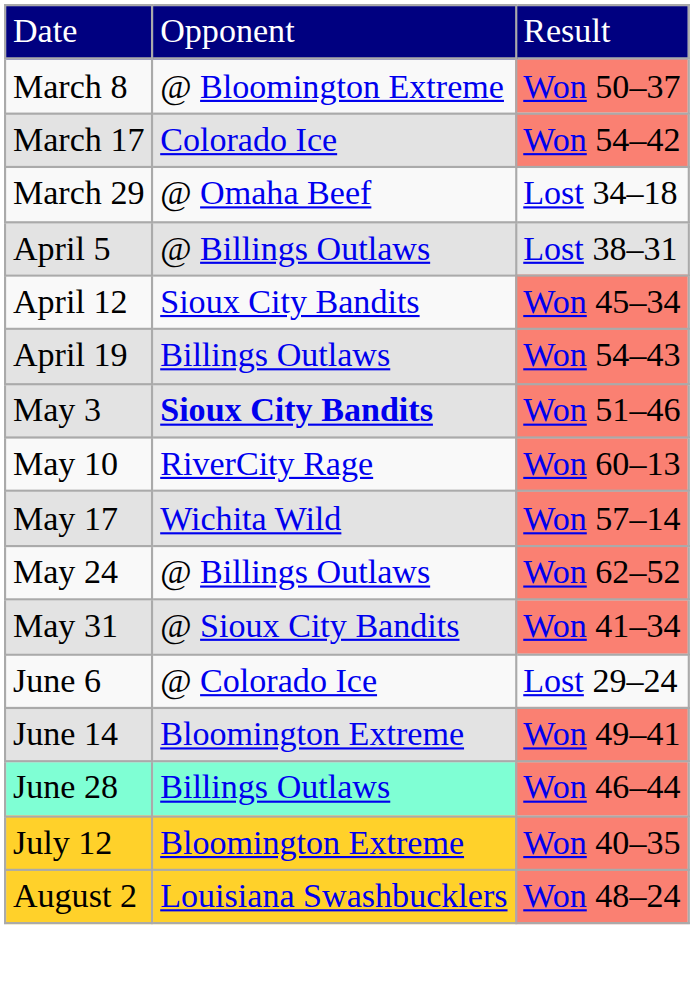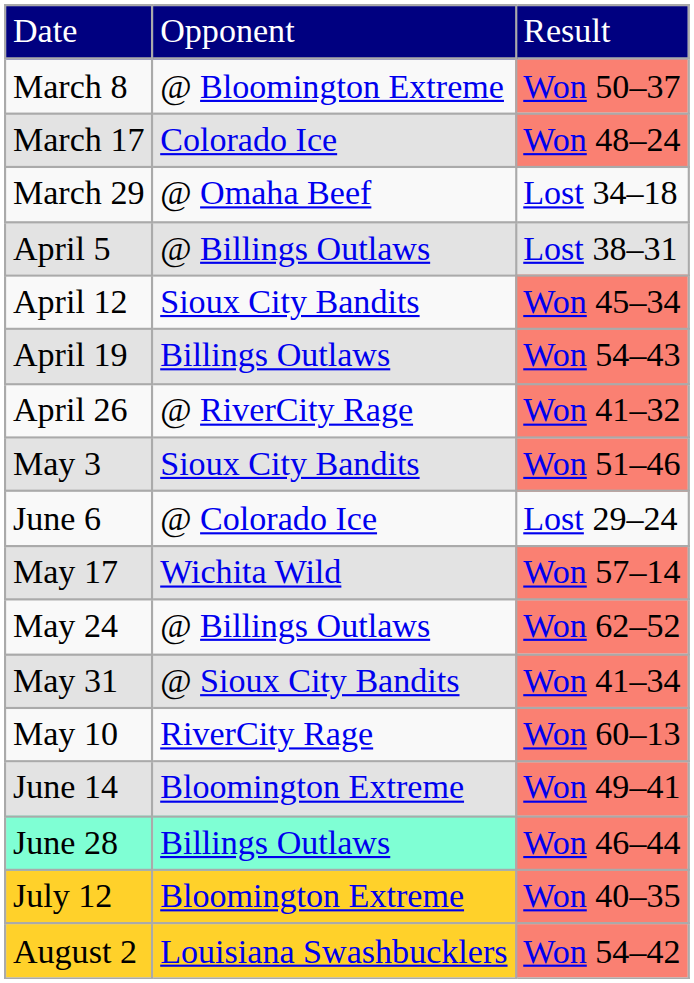 <table class="wikitable">
 <tr style="background:navy; color:white;">
 <td>Date</td>
 <td>Opponent</td>
 <td>Result</td>
 </tr>
 <tr>
 <td>March 8</td>
 <td>@ <a href='#'>Bloomington Extreme</a></td>
 <td style="background:salmon;"><a href='#'>Won</a> 50–37</td>
 </tr>
 <tr style="background: #e3e3e3;">
 <td>March 17</td>
 <td><a href='#'>Colorado Ice</a></td>
-<td style="background:salmon;"><a href='#'>Won</a> 54–42</td>
+<td style="background:salmon;"><a href='#'>Won</a> 48–24</td>
 </tr>
 <tr>
 <td>March 29</td>
 <td>@ <a href='#'>Omaha Beef</a></td>
 <td><a href='#'>Lost</a> 34–18</td>
 </tr>
 <tr style="background: #e3e3e3;">
 <td>April 5</td>
 <td>@ <a href='#'>Billings Outlaws</a></td>
 <td><a href='#'>Lost</a> 38–31</td>
 </tr>
 <tr>
 <td>April 12</td>
 <td><a href='#'>Sioux City Bandits</a></td>
 <td style="background:salmon;"><a href='#'>Won</a> 45–34</td>
 </tr>
 <tr style="background: #e3e3e3;">
 <td>April 19</td>
 <td><a href='#'>Billings Outlaws</a></td>
 <td style="background:salmon;"><a href='#'>Won</a> 54–43</td>
 </tr>
+<tr>
+<td>April 26</td>
+<td>@ <a href='#'>RiverCity Rage</a></td>
+<td style="background:salmon;"><a href='#'>Won</a> 41–32</td>
+</tr>
 <tr style="background: #e3e3e3;">
 <td>May 3</td>
-<td><strong><a href='#'>Sioux City Bandits</a></strong></td>
+<td><a href='#'>Sioux City Bandits</a></td>
 <td style="background:salmon;"><a href='#'>Won</a> 51–46</td>
 </tr>
 <tr>
-<td>May 10</td>
-<td><a href='#'>RiverCity Rage</a></td>
-<td style="background:salmon;"><a href='#'>Won</a> 60–13</td>
+<td>June 6</td>
+<td>@ <a href='#'>Colorado Ice</a></td>
+<td><a href='#'>Lost</a> 29–24</td>
 </tr>
 <tr style="background: #e3e3e3;">
 <td>May 17</td>
 <td><a href='#'>Wichita Wild</a></td>
 <td style="background:salmon;"><a href='#'>Won</a> 57–14</td>
 </tr>
 <tr>
 <td>May 24</td>
 <td>@ <a href='#'>Billings Outlaws</a></td>
 <td style="background:salmon;"><a href='#'>Won</a> 62–52</td>
 </tr>
 <tr style="background: #e3e3e3;">
 <td>May 31</td>
 <td>@ <a href='#'>Sioux City Bandits</a></td>
 <td style="background:salmon;"><a href='#'>Won</a> 41–34</td>
 </tr>
 <tr>
-<td>June 6</td>
-<td>@ <a href='#'>Colorado Ice</a></td>
-<td><a href='#'>Lost</a> 29–24</td>
+<td>May 10</td>
+<td><a href='#'>RiverCity Rage</a></td>
+<td style="background:salmon;"><a href='#'>Won</a> 60–13</td>
 </tr>
 <tr style="background: #e3e3e3;">
 <td>June 14</td>
 <td><a href='#'>Bloomington Extreme</a></td>
 <td style="background:salmon;"><a href='#'>Won</a> 49–41</td>
 </tr>
 <tr>
 <td style="background:#7fffd4;">June 28</td>
 <td style="background:#7fffd4;"><a href='#'>Billings Outlaws</a></td>
 <td style="background:salmon;"><a href='#'>Won</a> 46–44</td>
 </tr>
 <tr style="background: #e3e3e3;">
 <td style="background:#ffd12a;">July 12</td>
 <td style="background:#ffd12a;"><a href='#'>Bloomington Extreme</a></td>
 <td style="background:salmon;"><a href='#'>Won</a> 40–35</td>
 </tr>
 <tr>
 <td style="background:#ffd12a;">August 2</td>
 <td style="background:#ffd12a;"><a href='#'>Louisiana Swashbucklers</a></td>
-<td style="background:salmon;"><a href='#'>Won</a> 48–24</td>
+<td style="background:salmon;"><a href='#'>Won</a> 54–42</td>
 </tr>
 </table>
